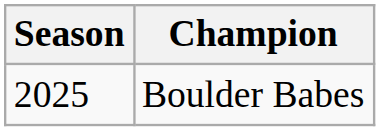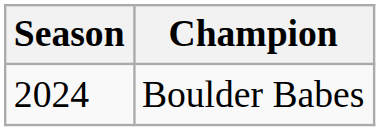 <table class="wikitable">
 <tr>
 <th>Season</th>
 <th>Champion</th>
 </tr>
 <tr>
-<td>2025</td>
+<td>2024</td>
 <td>Boulder Babes</td>
 </tr>
 </table>
